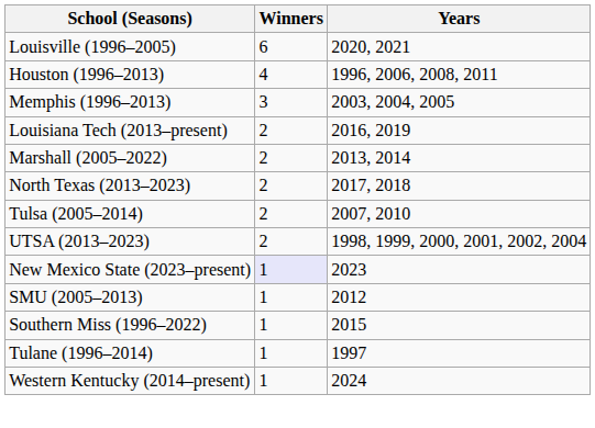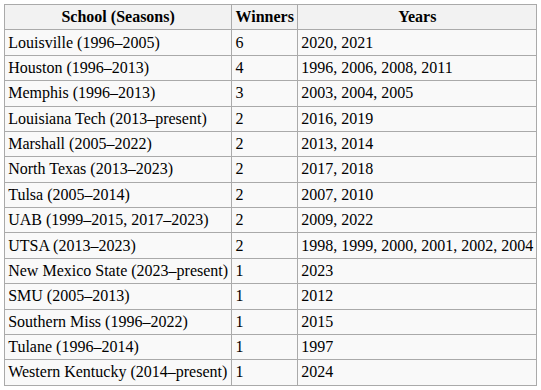 <table class="wikitable">
 <tr>
 <th>School (Seasons)</th>
 <th>Winners</th>
 <th>Years</th>
 </tr>
 <tr>
 <td>Louisville (1996–2005)</td>
 <td>6</td>
 <td>2020, 2021</td>
 </tr>
 <tr>
 <td>Houston (1996–2013)</td>
 <td>4</td>
 <td>1996, 2006, 2008, 2011</td>
 </tr>
 <tr>
 <td>Memphis (1996–2013)</td>
 <td>3</td>
 <td>2003, 2004, 2005</td>
 </tr>
 <tr>
 <td>Louisiana Tech (2013–present)</td>
 <td>2</td>
 <td>2016, 2019</td>
 </tr>
 <tr>
 <td>Marshall (2005–2022)</td>
 <td>2</td>
 <td>2013, 2014</td>
 </tr>
 <tr>
 <td>North Texas (2013–2023)</td>
 <td>2</td>
 <td>2017, 2018</td>
 </tr>
 <tr>
 <td>Tulsa (2005–2014)</td>
 <td>2</td>
 <td>2007, 2010</td>
 </tr>
 <tr>
+<td>UAB (1999–2015, 2017–2023)</td>
+<td>2</td>
+<td>2009, 2022</td>
+</tr>
+<tr>
 <td>UTSA (2013–2023)</td>
 <td>2</td>
 <td>1998, 1999, 2000, 2001, 2002, 2004</td>
 </tr>
 <tr>
 <td>New Mexico State (2023–present)</td>
-<td style="background: lavender;">1</td>
+<td>1</td>
 <td>2023</td>
 </tr>
 <tr>
 <td>SMU (2005–2013)</td>
 <td>1</td>
 <td>2012</td>
 </tr>
 <tr>
 <td>Southern Miss (1996–2022)</td>
 <td>1</td>
 <td>2015</td>
 </tr>
 <tr>
 <td>Tulane (1996–2014)</td>
 <td>1</td>
 <td>1997</td>
 </tr>
 <tr>
 <td>Western Kentucky (2014–present)</td>
 <td>1</td>
 <td>2024</td>
 </tr>
 </table>
